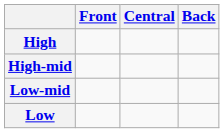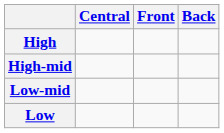 <table class="wikitable" style="text-align:center;">
 <tr>
 <th></th>
+<th><a href='#'>Central</a></th>
 <th><a href='#'>Front</a></th>
-<th><a href='#'>Central</a></th>
 <th><a href='#'>Back</a></th>
 </tr>
 <tr>
 <th><a href='#'>High</a></th>
+<td></td>
 <td> </td>
-<td></td>
 <td> </td>
 </tr>
 <tr>
 <th><a href='#'>High-mid</a></th>
+<td></td>
 <td> </td>
-<td></td>
 <td> </td>
 </tr>
 <tr>
 <th><a href='#'>Low-mid</a></th>
+<td></td>
 <td> </td>
-<td></td>
 <td> </td>
 </tr>
 <tr>
 <th><a href='#'>Low</a></th>
+<td> </td>
 <td></td>
-<td> </td>
 <td></td>
 </tr>
 </table>
